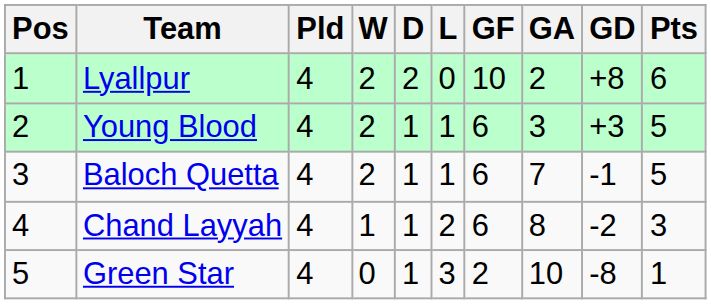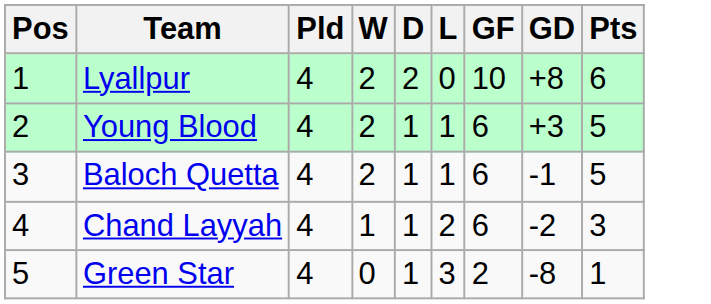 <table class="wikitable">
 <tr>
 <th>Pos</th>
 <th>Team</th>
 <th>Pld</th>
 <th>W</th>
 <th>D</th>
 <th>L</th>
 <th>GF</th>
-<th>GA</th>
 <th>GD</th>
 <th>Pts</th>
 </tr>
 <tr style="background:#bfc">
 <td>1</td>
 <td><a href='#'>Lyallpur</a></td>
 <td>4</td>
 <td>2</td>
 <td>2</td>
 <td>0</td>
 <td>10</td>
-<td>2</td>
 <td>+8</td>
 <td>6</td>
 </tr>
 <tr style="background:#bfc">
 <td>2</td>
 <td><a href='#'>Young Blood</a></td>
 <td>4</td>
 <td>2</td>
 <td>1</td>
 <td>1</td>
 <td>6</td>
-<td>3</td>
 <td>+3</td>
 <td>5</td>
 </tr>
 <tr>
 <td>3</td>
 <td><a href='#'>Baloch Quetta</a></td>
 <td>4</td>
 <td>2</td>
 <td>1</td>
 <td>1</td>
 <td>6</td>
-<td>7</td>
 <td>-1</td>
 <td>5</td>
 </tr>
 <tr>
 <td>4</td>
 <td><a href='#'>Chand Layyah</a></td>
 <td>4</td>
 <td>1</td>
 <td>1</td>
 <td>2</td>
 <td>6</td>
-<td>8</td>
 <td>-2</td>
 <td>3</td>
 </tr>
 <tr>
 <td>5</td>
 <td><a href='#'>Green Star</a></td>
 <td>4</td>
 <td>0</td>
 <td>1</td>
 <td>3</td>
 <td>2</td>
-<td>10</td>
 <td>-8</td>
 <td>1</td>
 </tr>
 </table>
